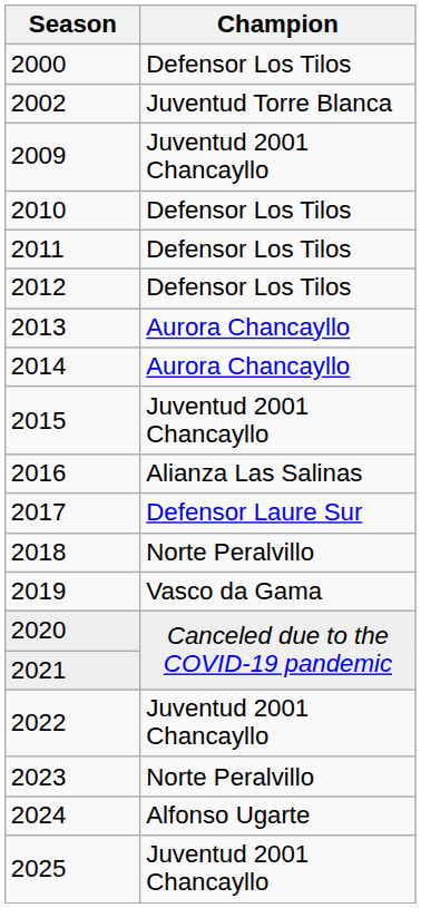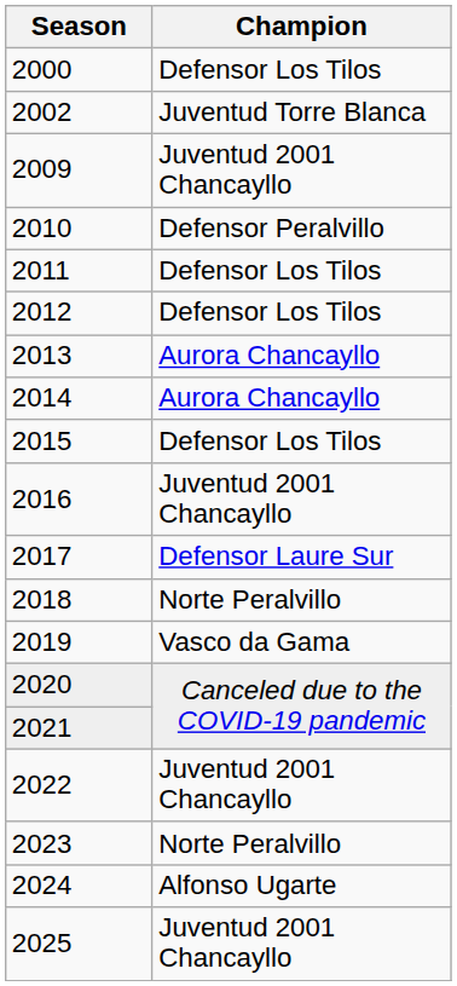 <table class="wikitable sortable">
 <tr>
 <th width=80px>Season</th>
 <th width=170px>Champion</th>
 </tr>
 <tr>
 <td>2000</td>
 <td>Defensor Los Tilos</td>
 </tr>
 <tr>
 <td>2002</td>
 <td>Juventud Torre Blanca</td>
 </tr>
 <tr>
 <td>2009</td>
 <td>Juventud 2001 Chancayllo</td>
 </tr>
 <tr>
 <td>2010</td>
-<td>Defensor Los Tilos</td>
+<td>Defensor Peralvillo</td>
 </tr>
 <tr>
 <td>2011</td>
 <td>Defensor Los Tilos</td>
 </tr>
 <tr>
 <td>2012</td>
 <td>Defensor Los Tilos</td>
 </tr>
 <tr>
 <td>2013</td>
 <td><a href='#'>Aurora Chancayllo</a></td>
 </tr>
 <tr>
 <td>2014</td>
 <td><a href='#'>Aurora Chancayllo</a></td>
 </tr>
 <tr>
 <td>2015</td>
-<td>Juventud 2001 Chancayllo</td>
+<td>Defensor Los Tilos</td>
 </tr>
 <tr>
 <td>2016</td>
-<td>Alianza Las Salinas</td>
+<td>Juventud 2001 Chancayllo</td>
 </tr>
 <tr>
 <td>2017</td>
 <td><a href='#'>Defensor Laure Sur</a></td>
 </tr>
 <tr>
 <td>2018</td>
 <td>Norte Peralvillo</td>
 </tr>
 <tr>
 <td>2019</td>
 <td>Vasco da Gama</td>
 </tr>
 <tr bgcolor=#efefef>
 <td>2020</td>
 <td rowspan=2 colspan="1" align=center><em>Canceled due to the <a href='#'>COVID-19 pandemic</a></em></td>
 </tr>
 <tr bgcolor=#efefef>
 <td>2021</td>
 </tr>
 <tr>
 <td>2022</td>
 <td>Juventud 2001 Chancayllo</td>
 </tr>
 <tr>
 <td>2023</td>
 <td>Norte Peralvillo</td>
 </tr>
 <tr>
 <td>2024</td>
 <td>Alfonso Ugarte</td>
 </tr>
 <tr>
 <td>2025</td>
 <td>Juventud 2001 Chancayllo</td>
 </tr>
 <tr>
 </tr>
 </table>
